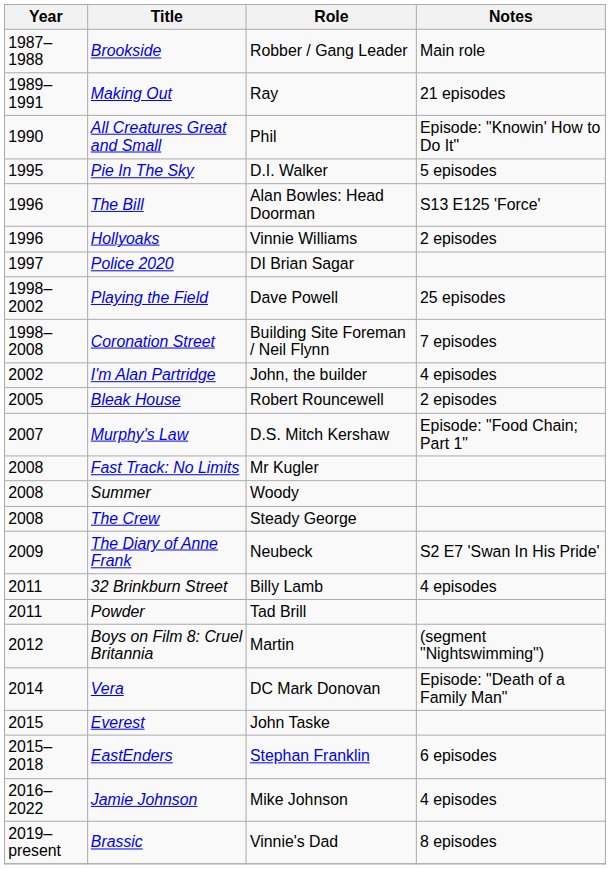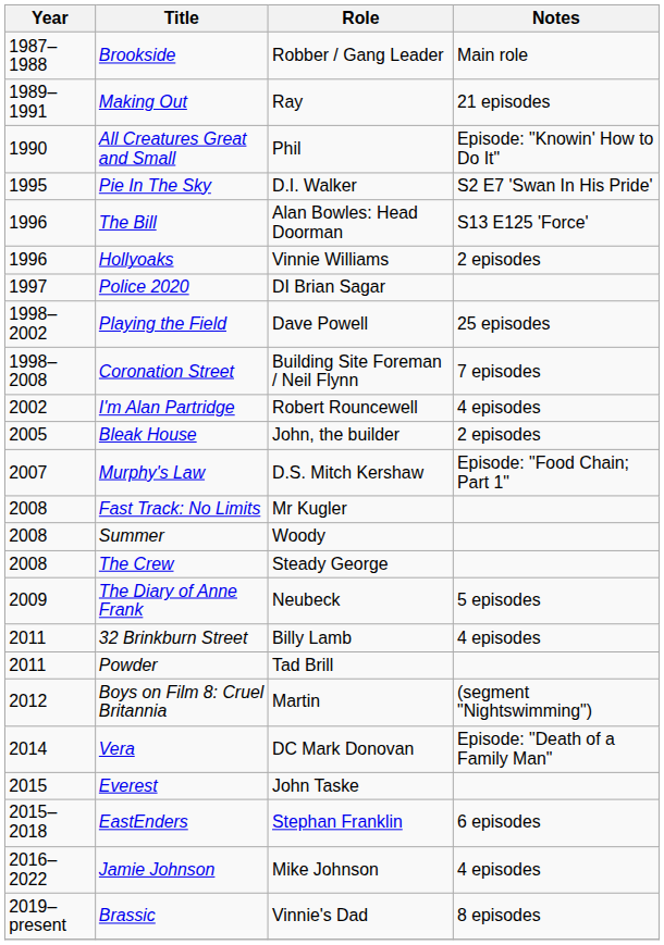 <table class="wikitable">
 <tr>
 <th>Year</th>
 <th>Title</th>
 <th>Role</th>
 <th>Notes</th>
 </tr>
 <tr>
 <td>1987–1988</td>
 <td><em><a href='#'>Brookside</a></em></td>
 <td>Robber / Gang Leader</td>
 <td>Main role</td>
 </tr>
 <tr>
 <td>1989–1991</td>
 <td><em><a href='#'>Making Out</a></em></td>
 <td>Ray</td>
 <td>21 episodes</td>
 </tr>
 <tr>
 <td>1990</td>
 <td><em><a href='#'>All Creatures Great and Small</a></em></td>
 <td>Phil</td>
 <td>Episode: "Knowin' How to Do It"</td>
 </tr>
 <tr>
 <td>1995</td>
 <td><em><a href='#'>Pie In The Sky</a></em></td>
 <td>D.I. Walker</td>
-<td>5 episodes</td>
+<td>S2 E7 'Swan In His Pride'</td>
 </tr>
 <tr>
 <td>1996</td>
 <td><em><a href='#'>The Bill</a></em></td>
 <td>Alan Bowles: Head Doorman</td>
 <td>S13 E125 'Force'</td>
 </tr>
 <tr>
 <td>1996</td>
 <td><em><a href='#'>Hollyoaks</a></em></td>
 <td>Vinnie Williams</td>
 <td>2 episodes</td>
 </tr>
 <tr>
 <td>1997</td>
 <td><em><a href='#'>Police 2020</a></em></td>
 <td>DI Brian Sagar</td>
 <td></td>
 </tr>
 <tr>
 <td>1998–2002</td>
 <td><em><a href='#'>Playing the Field</a></em></td>
 <td>Dave Powell</td>
 <td>25 episodes</td>
 </tr>
 <tr>
 <td>1998–2008</td>
 <td><em><a href='#'>Coronation Street</a></em></td>
 <td>Building Site Foreman / Neil Flynn</td>
 <td>7 episodes</td>
 </tr>
 <tr>
 <td>2002</td>
 <td><em><a href='#'>I'm Alan Partridge</a></em></td>
-<td>John, the builder</td>
+<td>Robert Rouncewell</td>
 <td>4 episodes</td>
 </tr>
 <tr>
 <td>2005</td>
 <td><em><a href='#'>Bleak House</a></em></td>
-<td>Robert Rouncewell</td>
+<td>John, the builder</td>
 <td>2 episodes</td>
 </tr>
 <tr>
 <td>2007</td>
 <td><em><a href='#'>Murphy's Law</a></em></td>
 <td>D.S. Mitch Kershaw</td>
 <td>Episode: "Food Chain; Part 1"</td>
 </tr>
 <tr>
 <td>2008</td>
 <td><em><a href='#'>Fast Track: No Limits</a></em></td>
 <td>Mr Kugler</td>
 <td></td>
 </tr>
 <tr>
 <td>2008</td>
 <td><em>Summer</em></td>
 <td>Woody</td>
 <td></td>
 </tr>
 <tr>
 <td>2008</td>
 <td><em><a href='#'>The Crew</a></em></td>
 <td>Steady George</td>
 <td></td>
 </tr>
 <tr>
 <td>2009</td>
 <td><em><a href='#'>The Diary of Anne Frank</a></em></td>
 <td>Neubeck</td>
-<td>S2 E7 'Swan In His Pride'</td>
+<td>5 episodes</td>
 </tr>
 <tr>
 <td>2011</td>
 <td><em>32 Brinkburn Street</em></td>
 <td>Billy Lamb</td>
 <td>4 episodes</td>
 </tr>
 <tr>
 <td>2011</td>
 <td><em>Powder</em></td>
 <td>Tad Brill</td>
 <td></td>
 </tr>
 <tr>
 <td>2012</td>
 <td><em>Boys on Film 8: Cruel Britannia</em></td>
 <td>Martin</td>
 <td>(segment "Nightswimming")</td>
 </tr>
 <tr>
 <td>2014</td>
 <td><em><a href='#'>Vera</a></em></td>
 <td>DC Mark Donovan</td>
 <td>Episode: "Death of a Family Man"</td>
 </tr>
 <tr>
 <td>2015</td>
 <td><em><a href='#'>Everest</a></em></td>
 <td>John Taske</td>
 <td></td>
 </tr>
 <tr>
 <td>2015–2018</td>
 <td><em><a href='#'>EastEnders</a></em></td>
 <td><a href='#'>Stephan Franklin</a></td>
 <td>6 episodes</td>
 </tr>
 <tr>
 <td>2016–2022</td>
 <td><em><a href='#'>Jamie Johnson</a></em></td>
 <td>Mike Johnson</td>
 <td>4 episodes</td>
 </tr>
 <tr>
 <td>2019–present</td>
 <td><em><a href='#'>Brassic</a></em></td>
 <td>Vinnie's Dad</td>
 <td>8 episodes</td>
 </tr>
 <tr>
 </tr>
 </table>
